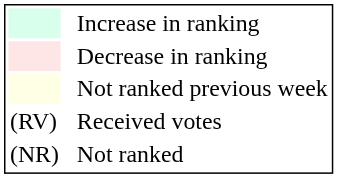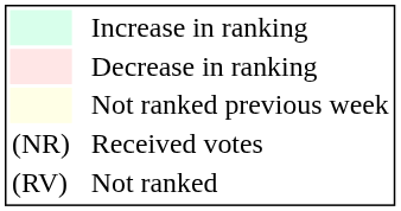 <table style="border:1px solid black;">
 <tr>
 <td style="background:#D8FFEB; width:20px;"></td>
 <td> </td>
 <td>Increase in ranking</td>
 </tr>
 <tr>
 <td style="background:#FFE6E6; width:20px;"></td>
 <td> </td>
 <td>Decrease in ranking</td>
 </tr>
 <tr>
 <td style="background:#FFFFE6; width:20px;"></td>
 <td> </td>
 <td>Not ranked previous week</td>
 </tr>
 <tr>
-<td>(RV)</td>
+<td>(NR)</td>
 <td> </td>
 <td>Received votes</td>
 </tr>
 <tr>
-<td>(NR)</td>
+<td>(RV)</td>
 <td> </td>
 <td>Not ranked</td>
 </tr>
 </table>
